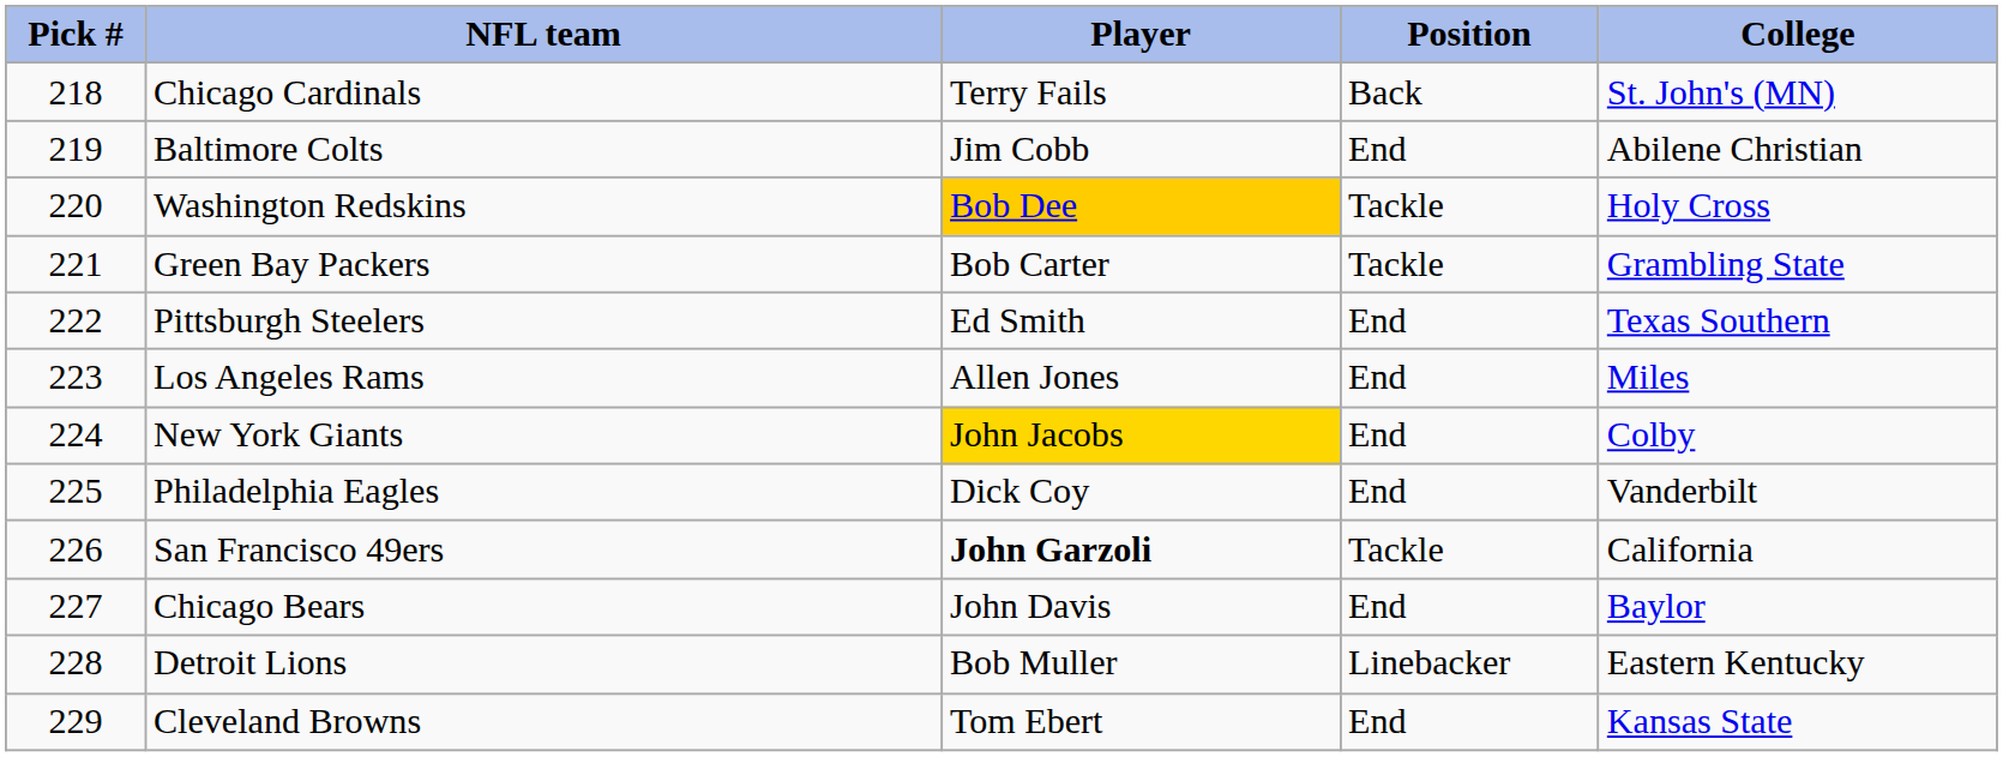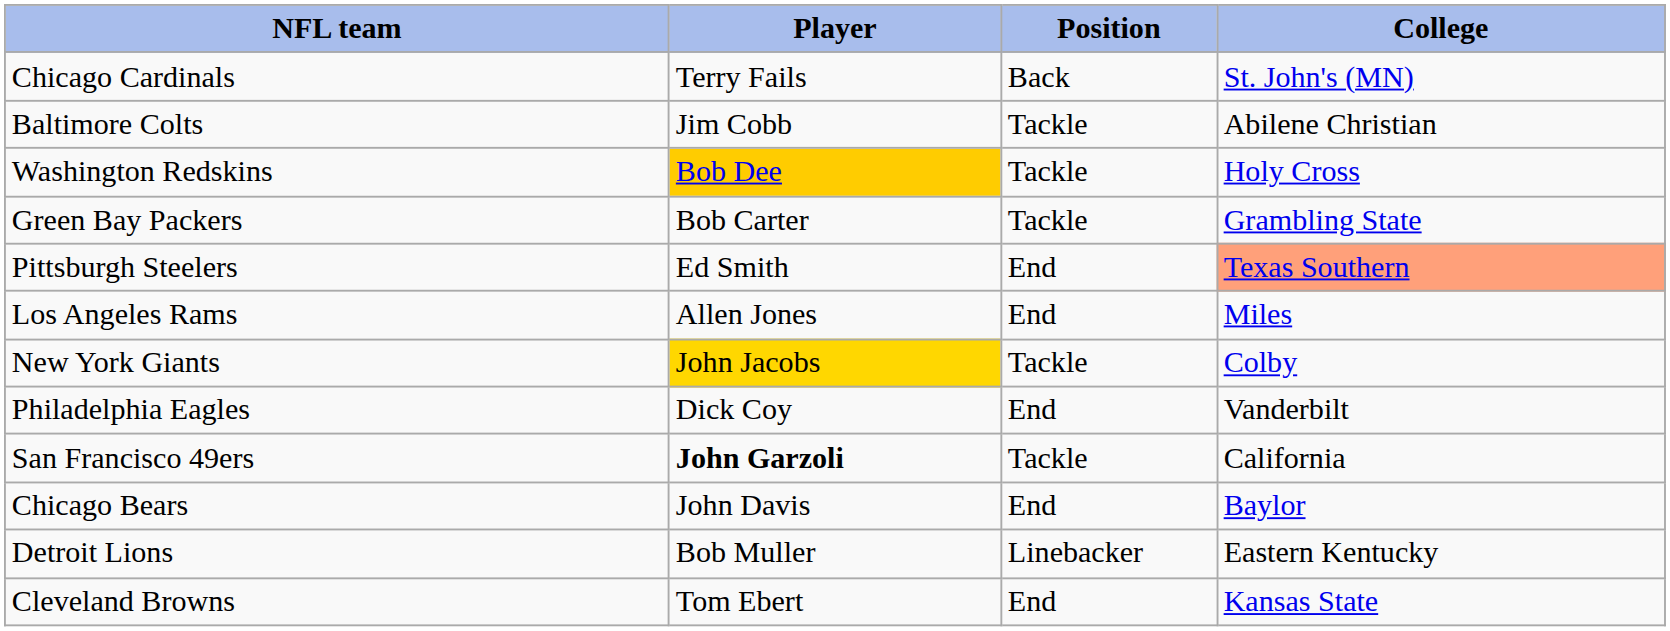 <table class="wikitable sortable sortable" style="width: 100%">
 <tr>
-<th style="background:#A8BDEC;" width=7%>Pick #</th>
 <th width=40% style="background:#A8BDEC;">NFL team</th>
 <th width=20% style="background:#A8BDEC;">Player</th>
 <th width=13% style="background:#A8BDEC;">Position</th>
 <th style="background:#A8BDEC;">College</th>
 </tr>
 <tr>
-<td align=center>218</td>
 <td>Chicago Cardinals</td>
 <td>Terry Fails</td>
 <td>Back</td>
 <td><a href='#'>St. John's (MN)</a></td>
 </tr>
 <tr>
-<td align=center>219</td>
 <td>Baltimore Colts</td>
 <td>Jim Cobb</td>
-<td>End</td>
+<td>Tackle</td>
 <td>Abilene Christian</td>
 </tr>
 <tr>
-<td align=center>220</td>
 <td>Washington Redskins</td>
 <td bgcolor="#FFCC00"><a href='#'>Bob Dee</a></td>
 <td>Tackle</td>
 <td><a href='#'>Holy Cross</a></td>
 </tr>
 <tr>
-<td align=center>221</td>
 <td>Green Bay Packers</td>
 <td>Bob Carter</td>
 <td>Tackle</td>
 <td><a href='#'>Grambling State</a></td>
 </tr>
 <tr>
-<td align=center>222</td>
 <td>Pittsburgh Steelers</td>
 <td>Ed Smith</td>
 <td>End</td>
-<td><a href='#'>Texas Southern</a></td>
+<td style="background: lightsalmon;"><a href='#'>Texas Southern</a></td>
 </tr>
 <tr>
-<td align=center>223</td>
 <td>Los Angeles Rams</td>
 <td>Allen Jones</td>
 <td>End</td>
 <td><a href='#'>Miles</a></td>
 </tr>
 <tr>
-<td align=center>224</td>
 <td>New York Giants</td>
 <td style="background: gold;">John Jacobs</td>
-<td>End</td>
+<td>Tackle</td>
 <td><a href='#'>Colby</a></td>
 </tr>
 <tr>
-<td align=center>225</td>
 <td>Philadelphia Eagles</td>
 <td>Dick Coy</td>
 <td>End</td>
 <td>Vanderbilt</td>
 </tr>
 <tr>
-<td align=center>226</td>
 <td>San Francisco 49ers</td>
 <td><strong>John Garzoli</strong></td>
 <td>Tackle</td>
 <td>California</td>
 </tr>
 <tr>
-<td align=center>227</td>
 <td>Chicago Bears</td>
 <td>John Davis</td>
 <td>End</td>
 <td><a href='#'>Baylor</a></td>
 </tr>
 <tr>
-<td align=center>228</td>
 <td>Detroit Lions</td>
 <td>Bob Muller</td>
 <td>Linebacker</td>
 <td>Eastern Kentucky</td>
 </tr>
 <tr>
-<td align=center>229</td>
 <td>Cleveland Browns</td>
 <td>Tom Ebert</td>
 <td>End</td>
 <td><a href='#'>Kansas State</a></td>
 </tr>
 </table>
